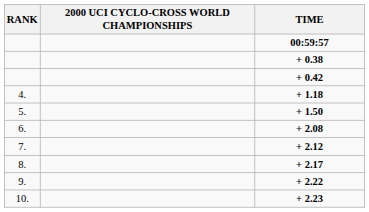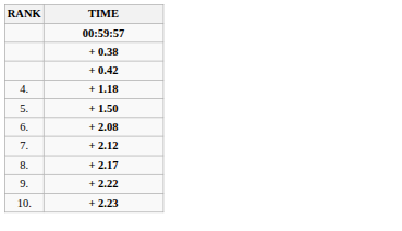 <table class="wikitable" style="font-size:95%;">
 <tr>
 <th>RANK</th>
-<th align="left" style="width: 20em">2000 UCI CYCLO-CROSS WORLD CHAMPIONSHIPS</th>
 <th align="left" style="width: 10em">TIME</th>
 </tr>
 <tr>
 <td align="center"></td>
-<td></td>
 <td align="center"><strong>00:59:57</strong></td>
 </tr>
 <tr>
 <td align="center"></td>
-<td></td>
 <td align="center"><strong>+ 0.38</strong></td>
 </tr>
 <tr>
 <td align="center"></td>
-<td></td>
 <td align="center"><strong>+ 0.42</strong></td>
 </tr>
 <tr>
 <td align="center">4.</td>
-<td></td>
 <td align="center"><strong>+ 1.18</strong></td>
 </tr>
 <tr>
 <td align="center">5.</td>
-<td></td>
 <td align="center"><strong>+ 1.50</strong></td>
 </tr>
 <tr>
 <td align="center">6.</td>
-<td></td>
 <td align="center"><strong>+ 2.08</strong></td>
 </tr>
 <tr>
 <td align="center">7.</td>
-<td></td>
 <td align="center"><strong>+ 2.12</strong></td>
 </tr>
 <tr>
 <td align="center">8.</td>
-<td></td>
 <td align="center"><strong>+ 2.17</strong></td>
 </tr>
 <tr>
 <td align="center">9.</td>
-<td></td>
 <td align="center"><strong>+ 2.22</strong></td>
 </tr>
 <tr>
 <td align="center">10.</td>
-<td></td>
 <td align="center"><strong>+ 2.23</strong></td>
 </tr>
 </table>
